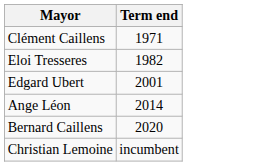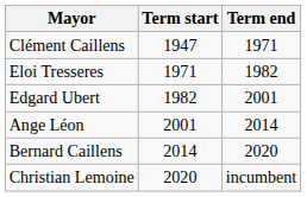 <table class="wikitable">
 <tr>
 <th>Mayor</th>
+<th>Term start</th>
 <th>Term end</th>
 </tr>
 <tr>
 <td>Clément Caillens</td>
+<td align=center>1947</td>
 <td align=center>1971</td>
 </tr>
 <tr>
 <td>Eloi Tresseres</td>
+<td align=center>1971</td>
 <td align=center>1982</td>
 </tr>
 <tr>
 <td>Edgard Ubert</td>
+<td align=center>1982</td>
 <td align=center>2001</td>
 </tr>
 <tr>
 <td>Ange Léon</td>
+<td align=center>2001</td>
 <td align=center>2014</td>
 </tr>
 <tr>
 <td>Bernard Caillens</td>
+<td align=center>2014</td>
 <td align=center>2020</td>
 </tr>
 <tr>
 <td>Christian Lemoine</td>
+<td align=center>2020</td>
 <td align=center>incumbent</td>
 </tr>
 </table>
